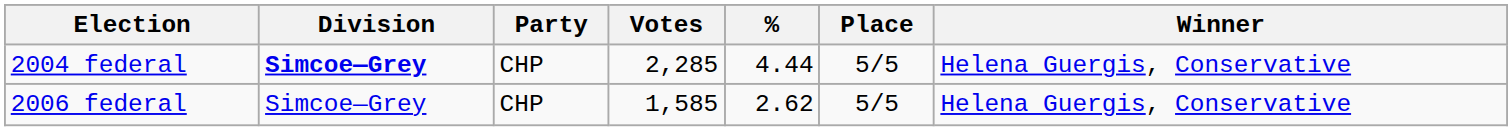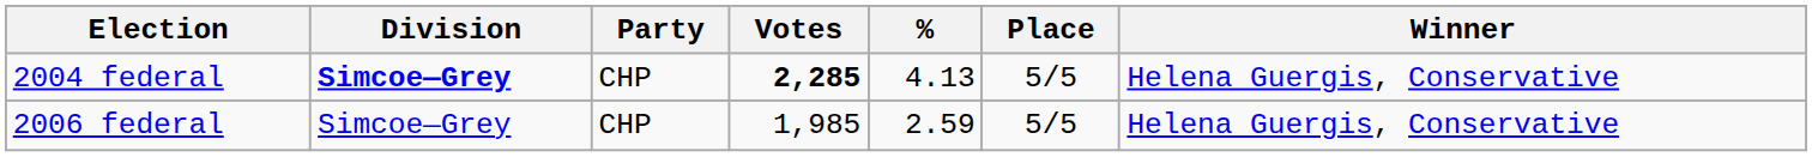 <table class="wikitable" width="800">
 <tr>
 <th align="left">Election</th>
 <th align="left">Division</th>
 <th align="left">Party</th>
 <th align="right">Votes</th>
 <th align="right">%</th>
 <th align="center">Place</th>
 <th align="center">Winner</th>
 </tr>
 <tr>
 <td align="left"><a href='#'>2004 federal</a></td>
 <td align="left"><strong><a href='#'>Simcoe—Grey</a></strong></td>
 <td align="left">CHP</td>
-<td align="right">2,285</td>
-<td align="right">4.44</td>
+<td align="right"><strong>2,285</strong></td>
+<td align="right">4.13</td>
 <td align="center">5/5</td>
 <td align="left"><a href='#'>Helena Guergis</a>, <a href='#'>Conservative</a></td>
 </tr>
 <tr>
 <td align="left"><a href='#'>2006 federal</a></td>
 <td align="left"><a href='#'>Simcoe—Grey</a></td>
 <td align="left">CHP</td>
-<td align="right">1,585</td>
-<td align="right">2.62</td>
+<td align="right">1,985</td>
+<td align="right">2.59</td>
 <td align="center">5/5</td>
 <td align="left"><a href='#'>Helena Guergis</a>, <a href='#'>Conservative</a></td>
 </tr>
 </table>
